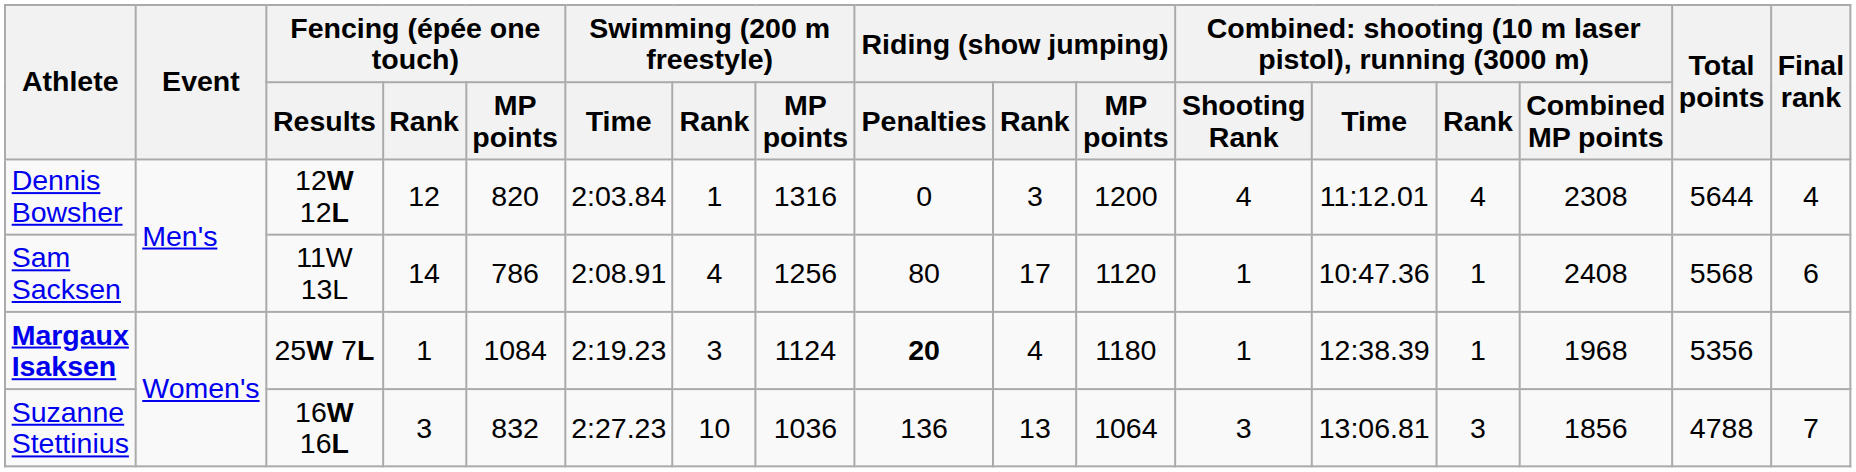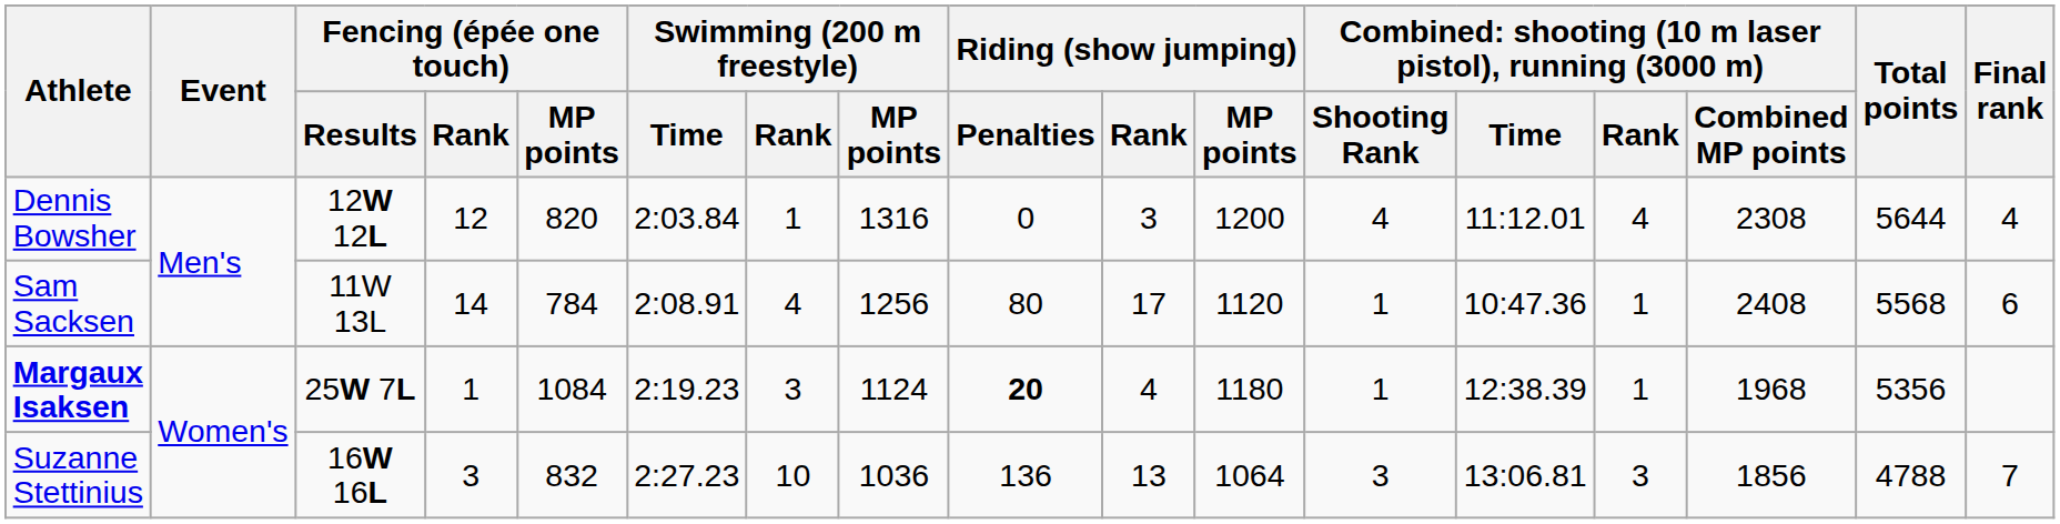 <table class="wikitable" style="font-size:90%">
 <tr>
 <th rowspan=2>Athlete</th>
 <th rowspan=2>Event</th>
 <th colspan=3>Fencing (épée one touch)</th>
 <th colspan=3>Swimming (200 m freestyle)</th>
 <th colspan=3>Riding (show jumping)</th>
 <th colspan=4>Combined: shooting (10 m laser pistol), running (3000 m)</th>
 <th rowspan=2>Total points</th>
 <th rowspan=2>Final rank</th>
 </tr>
 <tr>
 <th>Results</th>
 <th>Rank</th>
 <th>MP points</th>
 <th>Time</th>
 <th>Rank</th>
 <th>MP points</th>
 <th>Penalties</th>
 <th>Rank</th>
 <th>MP points</th>
 <th>Shooting Rank</th>
 <th>Time</th>
 <th>Rank</th>
 <th>Combined MP points</th>
 </tr>
 <tr align=center>
 <td align=left><a href='#'>Dennis Bowsher</a></td>
 <td align=left rowspan=2><a href='#'>Men's</a></td>
 <td>12<strong>W</strong> 12<strong>L</strong></td>
 <td>12</td>
 <td>820</td>
 <td>2:03.84</td>
 <td>1</td>
 <td>1316</td>
 <td>0</td>
 <td>3</td>
 <td>1200</td>
 <td>4</td>
 <td>11:12.01</td>
 <td>4</td>
 <td>2308</td>
 <td>5644</td>
 <td>4</td>
 </tr>
 <tr align=center>
 <td align=left><a href='#'>Sam Sacksen</a></td>
 <td>11W 13L</td>
 <td>14</td>
-<td>786</td>
+<td>784</td>
 <td>2:08.91</td>
 <td>4</td>
 <td>1256</td>
 <td>80</td>
 <td>17</td>
 <td>1120</td>
 <td>1</td>
 <td>10:47.36</td>
 <td>1</td>
 <td>2408</td>
 <td>5568</td>
 <td>6</td>
 </tr>
 <tr align=center>
 <td align=left><strong><a href='#'>Margaux Isaksen</a></strong></td>
 <td align=left rowspan=2><a href='#'>Women's</a></td>
 <td>25<strong>W</strong> 7<strong>L</strong></td>
 <td>1</td>
 <td>1084</td>
 <td>2:19.23</td>
 <td>3</td>
 <td>1124</td>
 <td><strong>20</strong></td>
 <td>4</td>
 <td>1180</td>
 <td>1</td>
 <td>12:38.39</td>
 <td>1</td>
 <td>1968</td>
 <td>5356</td>
 <td></td>
 </tr>
 <tr align=center>
 <td align=left><a href='#'>Suzanne Stettinius</a></td>
 <td>16<strong>W</strong> 16<strong>L</strong></td>
 <td>3</td>
 <td>832</td>
 <td>2:27.23</td>
 <td>10</td>
 <td>1036</td>
 <td>136</td>
 <td>13</td>
 <td>1064</td>
 <td>3</td>
 <td>13:06.81</td>
 <td>3</td>
 <td>1856</td>
 <td>4788</td>
 <td>7</td>
 </tr>
 </table>
